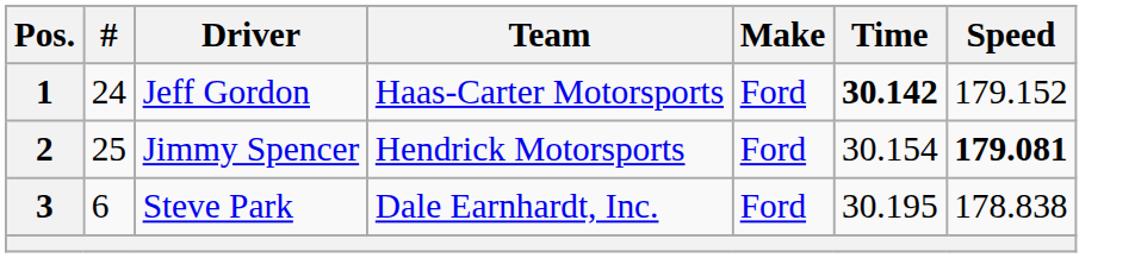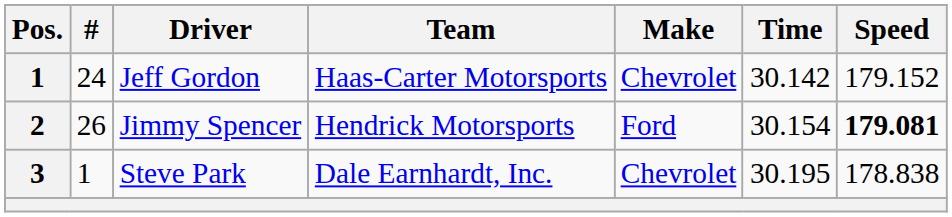 <table class="wikitable" style="font-size:95%">
 <tr>
 <th>Pos.</th>
 <th>#</th>
 <th>Driver</th>
 <th>Team</th>
 <th>Make</th>
 <th>Time</th>
 <th>Speed</th>
 </tr>
 <tr>
 <th>1</th>
 <td>24</td>
 <td><a href='#'>Jeff Gordon</a></td>
 <td><a href='#'>Haas-Carter Motorsports</a></td>
-<td><a href='#'>Ford</a></td>
-<td><strong>30.142</strong></td>
+<td><a href='#'>Chevrolet</a></td>
+<td>30.142</td>
 <td>179.152</td>
 </tr>
 <tr>
 <th>2</th>
-<td>25</td>
+<td>26</td>
 <td><a href='#'>Jimmy Spencer</a></td>
 <td><a href='#'>Hendrick Motorsports</a></td>
 <td><a href='#'>Ford</a></td>
 <td>30.154</td>
 <td><strong>179.081</strong></td>
 </tr>
 <tr>
 <th>3</th>
-<td>6</td>
+<td>1</td>
 <td><a href='#'>Steve Park</a></td>
 <td><a href='#'>Dale Earnhardt, Inc.</a></td>
-<td><a href='#'>Ford</a></td>
+<td><a href='#'>Chevrolet</a></td>
 <td>30.195</td>
 <td>178.838</td>
 </tr>
 <tr>
 <th colspan="7"></th>
 </tr>
 </table>
